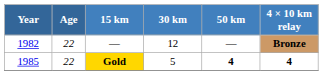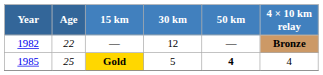 <table class="wikitable" style="font-size:95%; text-align:center; border:grey solid 1px; border-collapse:collapse; background:#ffffff;">
 <tr>
 <th style="background-color:#369; color:white; width:60px;"> Year </th>
 <th style="background-color:#369; color:white; width:40px;"> Age </th>
 <th style="background-color:#4180be; color:white; width:75px;"> 15 km </th>
 <th style="background-color:#4180be; color:white; width:75px;"> 30 km </th>
 <th style="background-color:#4180be; color:white; width:75px;"> 50 km </th>
 <th style="background-color:#4180be; color:white; width:75px;"> 4 × 10 km <br> relay </th>
 </tr>
 <tr>
 <td><a href='#'>1982</a></td>
 <td><em>22</em></td>
 <td>—</td>
 <td>12</td>
 <td>—</td>
 <td bgcolor="cc9966"><strong>Bronze</strong></td>
 </tr>
 <tr>
 <td><a href='#'>1985</a></td>
-<td><em>22</em></td>
+<td><em>25</em></td>
 <td style="background:gold;"><strong>Gold</strong></td>
 <td>5</td>
 <td><strong>4</strong></td>
-<td><strong>4</strong></td>
+<td>4</td>
 </tr>
 <tr>
 </tr>
 </table>
